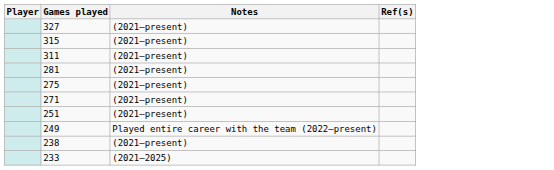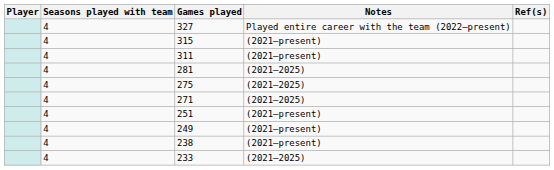 <table class="wikitable sortable plainrowheaders">
 <tr>
 <th scope="col">Player</th>
+<th scope="col">Seasons played with team</th>
 <th scope="col">Games played</th>
 <th scope="col">Notes</th>
 <th scope="col" class="unsortable">Ref(s)</th>
 </tr>
 <tr>
 <td style="background:#CFECEC"></td>
+<td>4</td>
 <td>327</td>
-<td>(2021–present)</td>
+<td>Played entire career with the team (2022–present)</td>
 <td></td>
 </tr>
 <tr>
 <td style="background:#CFECEC"></td>
+<td>4</td>
 <td>315</td>
 <td>(2021–present)</td>
 <td></td>
 </tr>
 <tr>
 <td style="background:#CFECEC"></td>
+<td>4</td>
 <td>311</td>
 <td>(2021–present)</td>
 <td></td>
 </tr>
 <tr>
 <td style="background:#CFECEC"></td>
+<td>4</td>
 <td>281</td>
-<td>(2021–present)</td>
+<td>(2021–2025)</td>
 <td></td>
 </tr>
 <tr>
 <td style="background:#CFECEC"></td>
+<td>4</td>
 <td>275</td>
-<td>(2021–present)</td>
+<td>(2021–2025)</td>
 <td></td>
 </tr>
 <tr>
 <td style="background:#CFECEC"></td>
+<td>4</td>
 <td>271</td>
-<td>(2021–present)</td>
+<td>(2021–2025)</td>
 <td></td>
 </tr>
 <tr>
 <td style="background:#CFECEC"></td>
+<td>4</td>
 <td>251</td>
 <td>(2021–present)</td>
 <td></td>
 </tr>
 <tr>
 <td style="background:#CFECEC"></td>
+<td>4</td>
 <td>249</td>
-<td>Played entire career with the team (2022–present)</td>
+<td>(2021–present)</td>
 <td></td>
 </tr>
 <tr>
 <td style="background:#CFECEC"></td>
+<td>4</td>
 <td>238</td>
 <td>(2021–present)</td>
 <td></td>
 </tr>
 <tr>
 <td style="background:#CFECEC"></td>
+<td>4</td>
 <td>233</td>
 <td>(2021–2025)</td>
 <td></td>
 </tr>
 </table>
